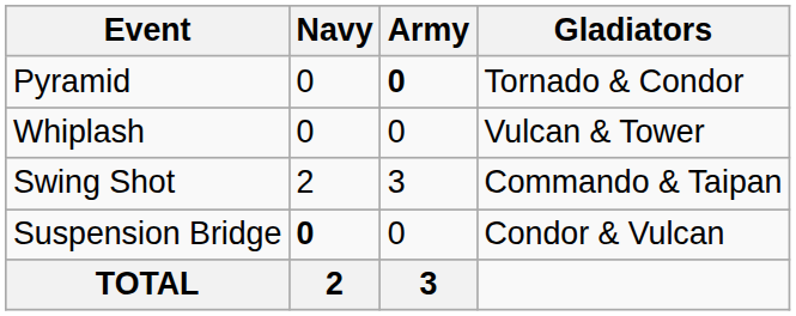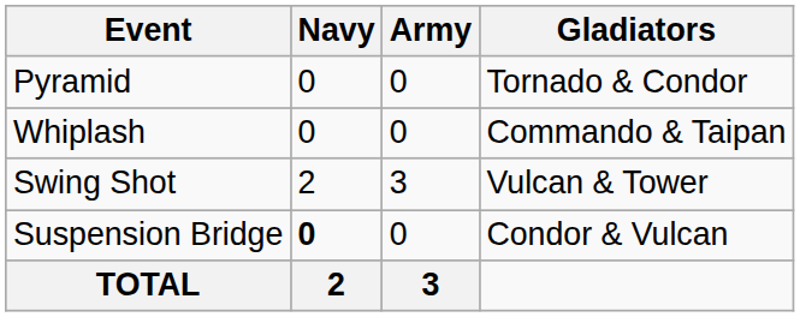 <table class="wikitable">
 <tr>
 <th>Event</th>
 <th>Navy</th>
 <th>Army</th>
 <th>Gladiators</th>
 </tr>
 <tr>
 <td>Pyramid</td>
 <td>0</td>
-<td><strong>0</strong></td>
+<td>0</td>
 <td>Tornado & Condor</td>
 </tr>
 <tr>
 <td>Whiplash</td>
 <td>0</td>
 <td>0</td>
-<td>Vulcan & Tower</td>
+<td>Commando & Taipan</td>
 </tr>
 <tr>
 <td>Swing Shot</td>
 <td>2</td>
 <td>3</td>
-<td>Commando & Taipan</td>
+<td>Vulcan & Tower</td>
 </tr>
 <tr>
 <td>Suspension Bridge</td>
 <td><strong>0</strong></td>
 <td>0</td>
 <td>Condor & Vulcan</td>
 </tr>
 <tr>
 <th>TOTAL</th>
 <th>2</th>
 <th>3</th>
 </tr>
 </table>
